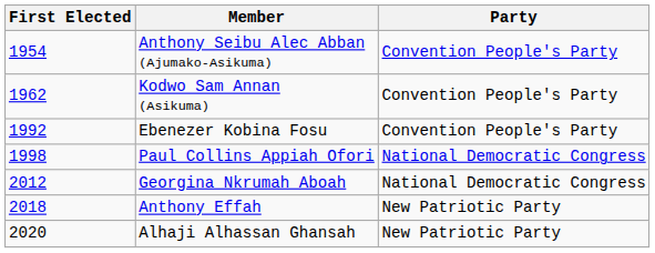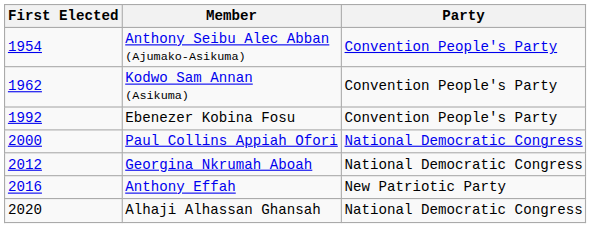 <table class="wikitable">
 <tr>
 <th>First Elected</th>
 <th>Member</th>
 <th>Party</th>
 </tr>
 <tr>
 <td><a href='#'>1954</a></td>
 <td><a href='#'>Anthony Seibu Alec Abban</a><br><small>(Ajumako-Asikuma)</small></td>
 <td><a href='#'>Convention People's Party</a></td>
 </tr>
 <tr>
 <td><a href='#'>1962</a></td>
 <td><a href='#'>Kodwo Sam Annan</a><br><small>(Asikuma)</small></td>
 <td>Convention People's Party</td>
 </tr>
 <tr>
 <td><a href='#'>1992</a></td>
 <td>Ebenezer Kobina Fosu</td>
 <td>Convention People's Party</td>
 </tr>
 <tr>
-<td><a href='#'>1998</a></td>
+<td><a href='#'>2000</a></td>
 <td><a href='#'>Paul Collins Appiah Ofori</a></td>
 <td><a href='#'>National Democratic Congress</a></td>
 </tr>
 <tr>
 <td><a href='#'>2012</a></td>
 <td><a href='#'>Georgina Nkrumah Aboah</a></td>
 <td>National Democratic Congress</td>
 </tr>
 <tr>
-<td><a href='#'>2018</a></td>
+<td><a href='#'>2016</a></td>
 <td><a href='#'>Anthony Effah</a></td>
 <td>New Patriotic Party</td>
 </tr>
 <tr>
 <td>2020</td>
 <td>Alhaji Alhassan Ghansah</td>
-<td>New Patriotic Party</td>
+<td>National Democratic Congress</td>
 </tr>
 </table>
